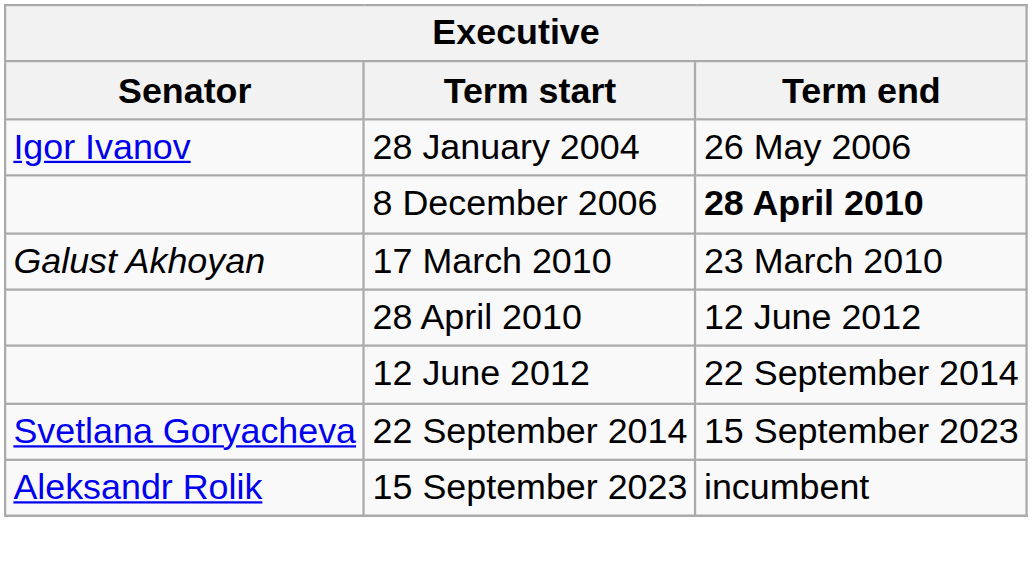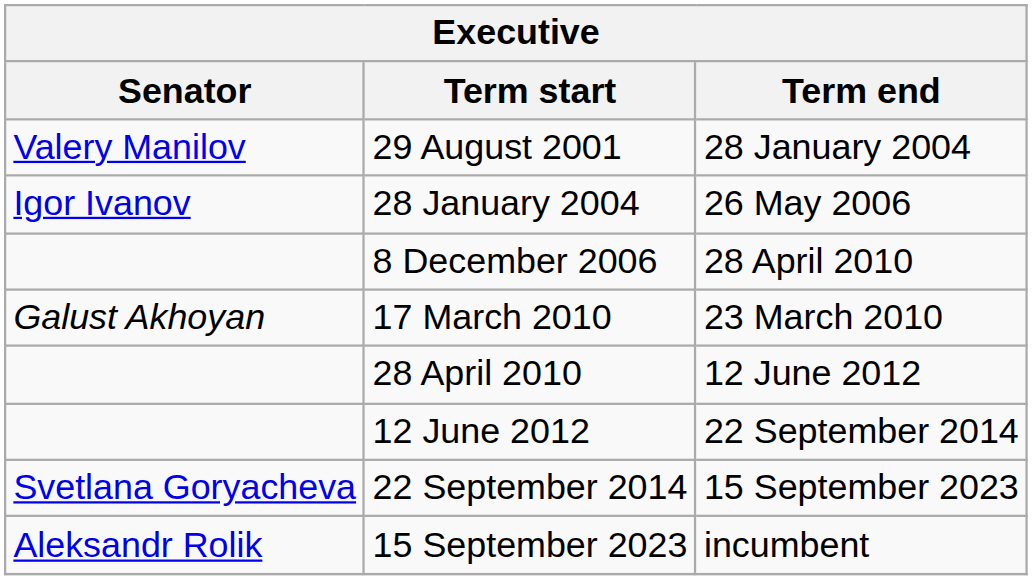 <table class="wikitable sortable">
 <tr>
 <th colspan=3>Executive</th>
 </tr>
 <tr>
 <th>Senator</th>
 <th>Term start</th>
 <th>Term end</th>
 </tr>
 <tr>
+<td><a href='#'>Valery Manilov</a></td>
+<td>29 August 2001</td>
+<td>28 January 2004</td>
+</tr>
+<tr>
 <td><a href='#'>Igor Ivanov</a></td>
 <td>28 January 2004</td>
 <td>26 May 2006</td>
 </tr>
 <tr>
 <td></td>
 <td>8 December 2006</td>
-<td><strong>28 April 2010</strong></td>
+<td>28 April 2010</td>
 </tr>
 <tr>
 <td><em>Galust Akhoyan</em></td>
 <td>17 March 2010</td>
 <td>23 March 2010</td>
 </tr>
 <tr>
 <td></td>
 <td>28 April 2010</td>
 <td>12 June 2012</td>
 </tr>
 <tr>
 <td></td>
 <td>12 June 2012</td>
 <td>22 September 2014</td>
 </tr>
 <tr>
 <td><a href='#'>Svetlana Goryacheva</a></td>
 <td>22 September 2014</td>
 <td>15 September 2023</td>
 </tr>
 <tr>
 <td><a href='#'>Aleksandr Rolik</a></td>
 <td>15 September 2023</td>
 <td>incumbent</td>
 </tr>
 <tr>
 </tr>
 </table>
